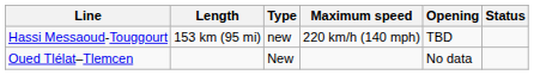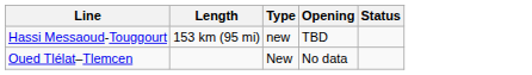 <table class="wikitable static-row-numbers static-row-header-hash" style="font-size:small;">
 <tr>
 <th>Line</th>
 <th data-sort-type="number">Length</th>
 <th>Type</th>
-<th>Maximum speed</th>
 <th>Opening</th>
 <th>Status</th>
 </tr>
 <tr>
 <td><a href='#'>Hassi Messaoud</a>-<a href='#'>Touggourt</a></td>
 <td>153 km (95 mi)</td>
 <td>new</td>
-<td>220 km/h (140 mph)</td>
 <td>TBD</td>
 <td></td>
 </tr>
 <tr>
 <td><a href='#'>Oued Tlélat</a>–<a href='#'>Tlemcen</a></td>
 <td></td>
 <td>New</td>
-<td></td>
 <td>No data</td>
 <td></td>
 </tr>
 </table>
